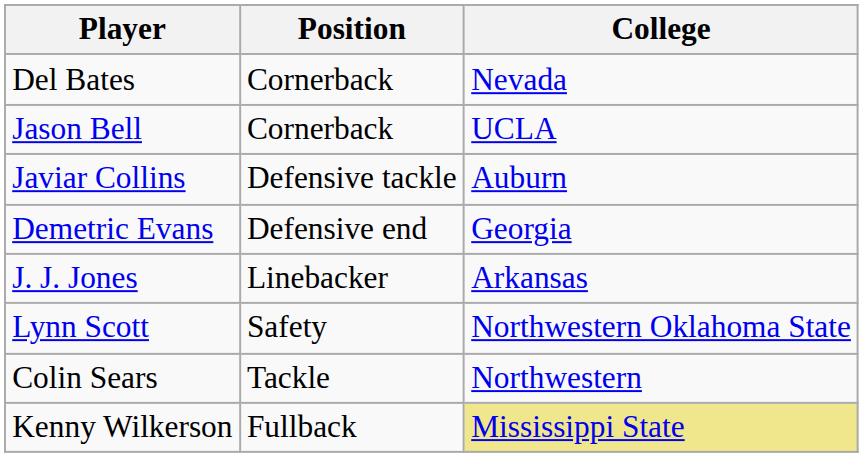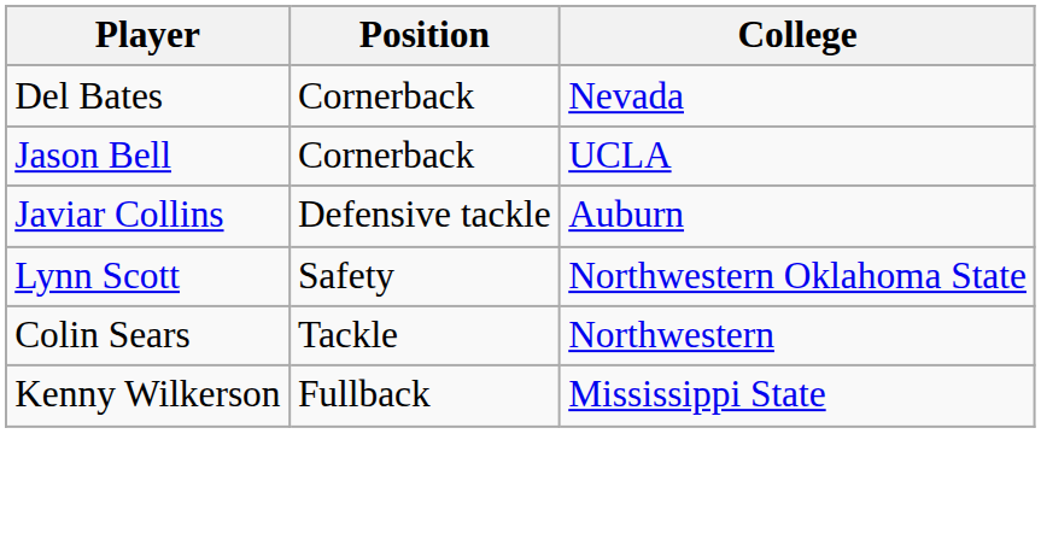 <table class="wikitable">
 <tr>
 <th>Player</th>
 <th>Position</th>
 <th>College</th>
 </tr>
 <tr>
 <td>Del Bates</td>
 <td>Cornerback</td>
 <td><a href='#'>Nevada</a></td>
 </tr>
 <tr>
 <td><a href='#'>Jason Bell</a></td>
 <td>Cornerback</td>
 <td><a href='#'>UCLA</a></td>
 </tr>
 <tr>
 <td><a href='#'>Javiar Collins</a></td>
 <td>Defensive tackle</td>
 <td><a href='#'>Auburn</a></td>
 </tr>
 <tr>
-<td><a href='#'>Demetric Evans</a></td>
-<td>Defensive end</td>
-<td><a href='#'>Georgia</a></td>
-</tr>
-<tr>
-<td><a href='#'>J. J. Jones</a></td>
-<td>Linebacker</td>
-<td><a href='#'>Arkansas</a></td>
-</tr>
-<tr>
 <td><a href='#'>Lynn Scott</a></td>
 <td>Safety</td>
 <td><a href='#'>Northwestern Oklahoma State</a></td>
 </tr>
 <tr>
 <td>Colin Sears</td>
 <td>Tackle</td>
 <td><a href='#'>Northwestern</a></td>
 </tr>
 <tr>
 <td>Kenny Wilkerson</td>
 <td>Fullback</td>
-<td style="background: khaki;"><a href='#'>Mississippi State</a></td>
+<td><a href='#'>Mississippi State</a></td>
 </tr>
 </table>
